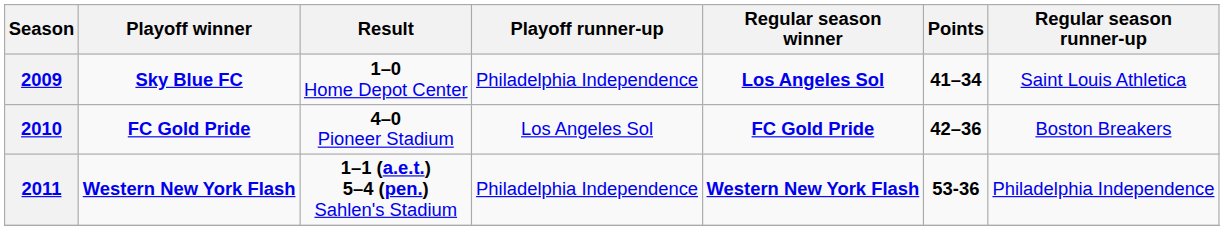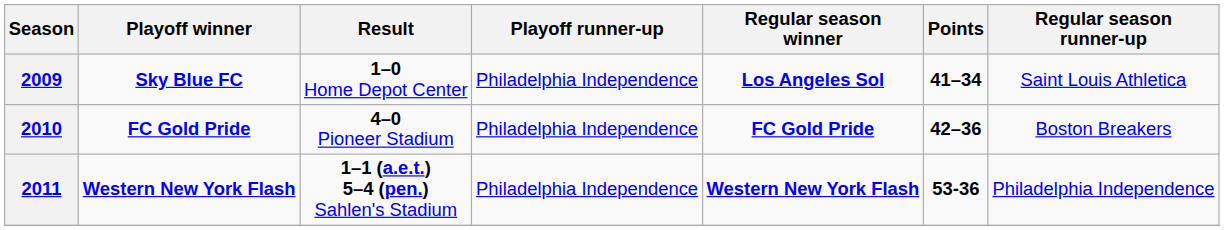 <table class="wikitable" style="text-align:center;">
 <tr>
 <th scope="col">Season</th>
 <th scope="col">Playoff winner</th>
 <th scope="col">Result</th>
 <th scope="col">Playoff runner-up</th>
 <th scope="col">Regular season<br>winner</th>
 <th scope="col">Points</th>
 <th scope="col">Regular season<br>runner-up</th>
 </tr>
 <tr>
 <th scope="row"><a href='#'>2009</a></th>
 <td><strong><a href='#'>Sky Blue FC</a></strong></td>
 <td><strong>1–0</strong><br><a href='#'>Home Depot Center</a></td>
 <td><a href='#'>Philadelphia Independence</a></td>
 <td><strong><a href='#'>Los Angeles Sol</a></strong></td>
 <td><strong>41–34</strong></td>
 <td><a href='#'>Saint Louis Athletica</a></td>
 </tr>
 <tr>
 <th scope="row"><a href='#'>2010</a></th>
 <td><strong><a href='#'>FC Gold Pride</a></strong></td>
 <td><strong>4–0</strong><br><a href='#'>Pioneer Stadium</a></td>
-<td><a href='#'>Los Angeles Sol</a></td>
+<td><a href='#'>Philadelphia Independence</a></td>
 <td><strong><a href='#'>FC Gold Pride</a></strong></td>
 <td><strong>42–36</strong></td>
 <td><a href='#'>Boston Breakers</a></td>
 </tr>
 <tr>
 <th scope="row"><a href='#'>2011</a></th>
 <td><strong><a href='#'>Western New York Flash</a></strong></td>
 <td><strong>1–1 (<a href='#'>a.e.t.</a>)</strong><br><strong>5–4 (<a href='#'>pen.</a>)</strong><br><a href='#'>Sahlen's Stadium</a></td>
 <td><a href='#'>Philadelphia Independence</a></td>
 <td><strong><a href='#'>Western New York Flash</a></strong></td>
 <td><strong>53-36</strong></td>
 <td><a href='#'>Philadelphia Independence</a></td>
 </tr>
 <tr>
 </tr>
 </table>
